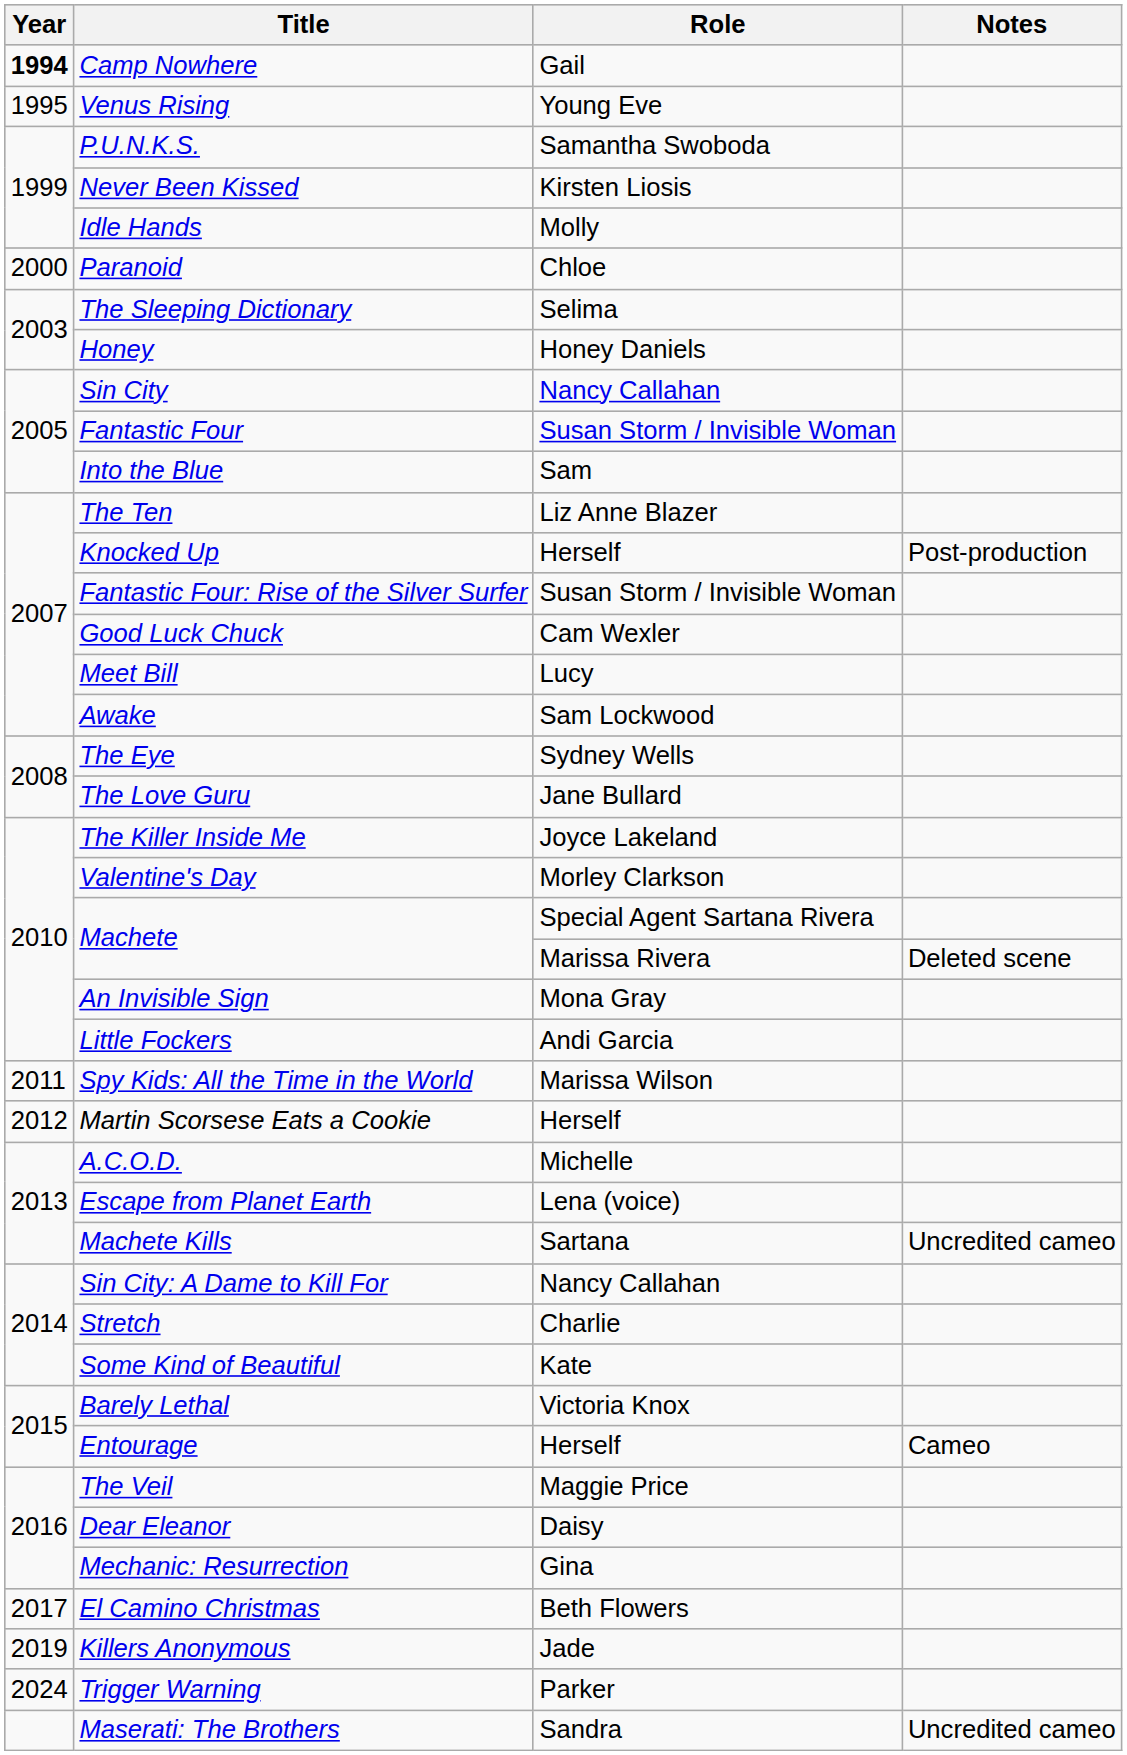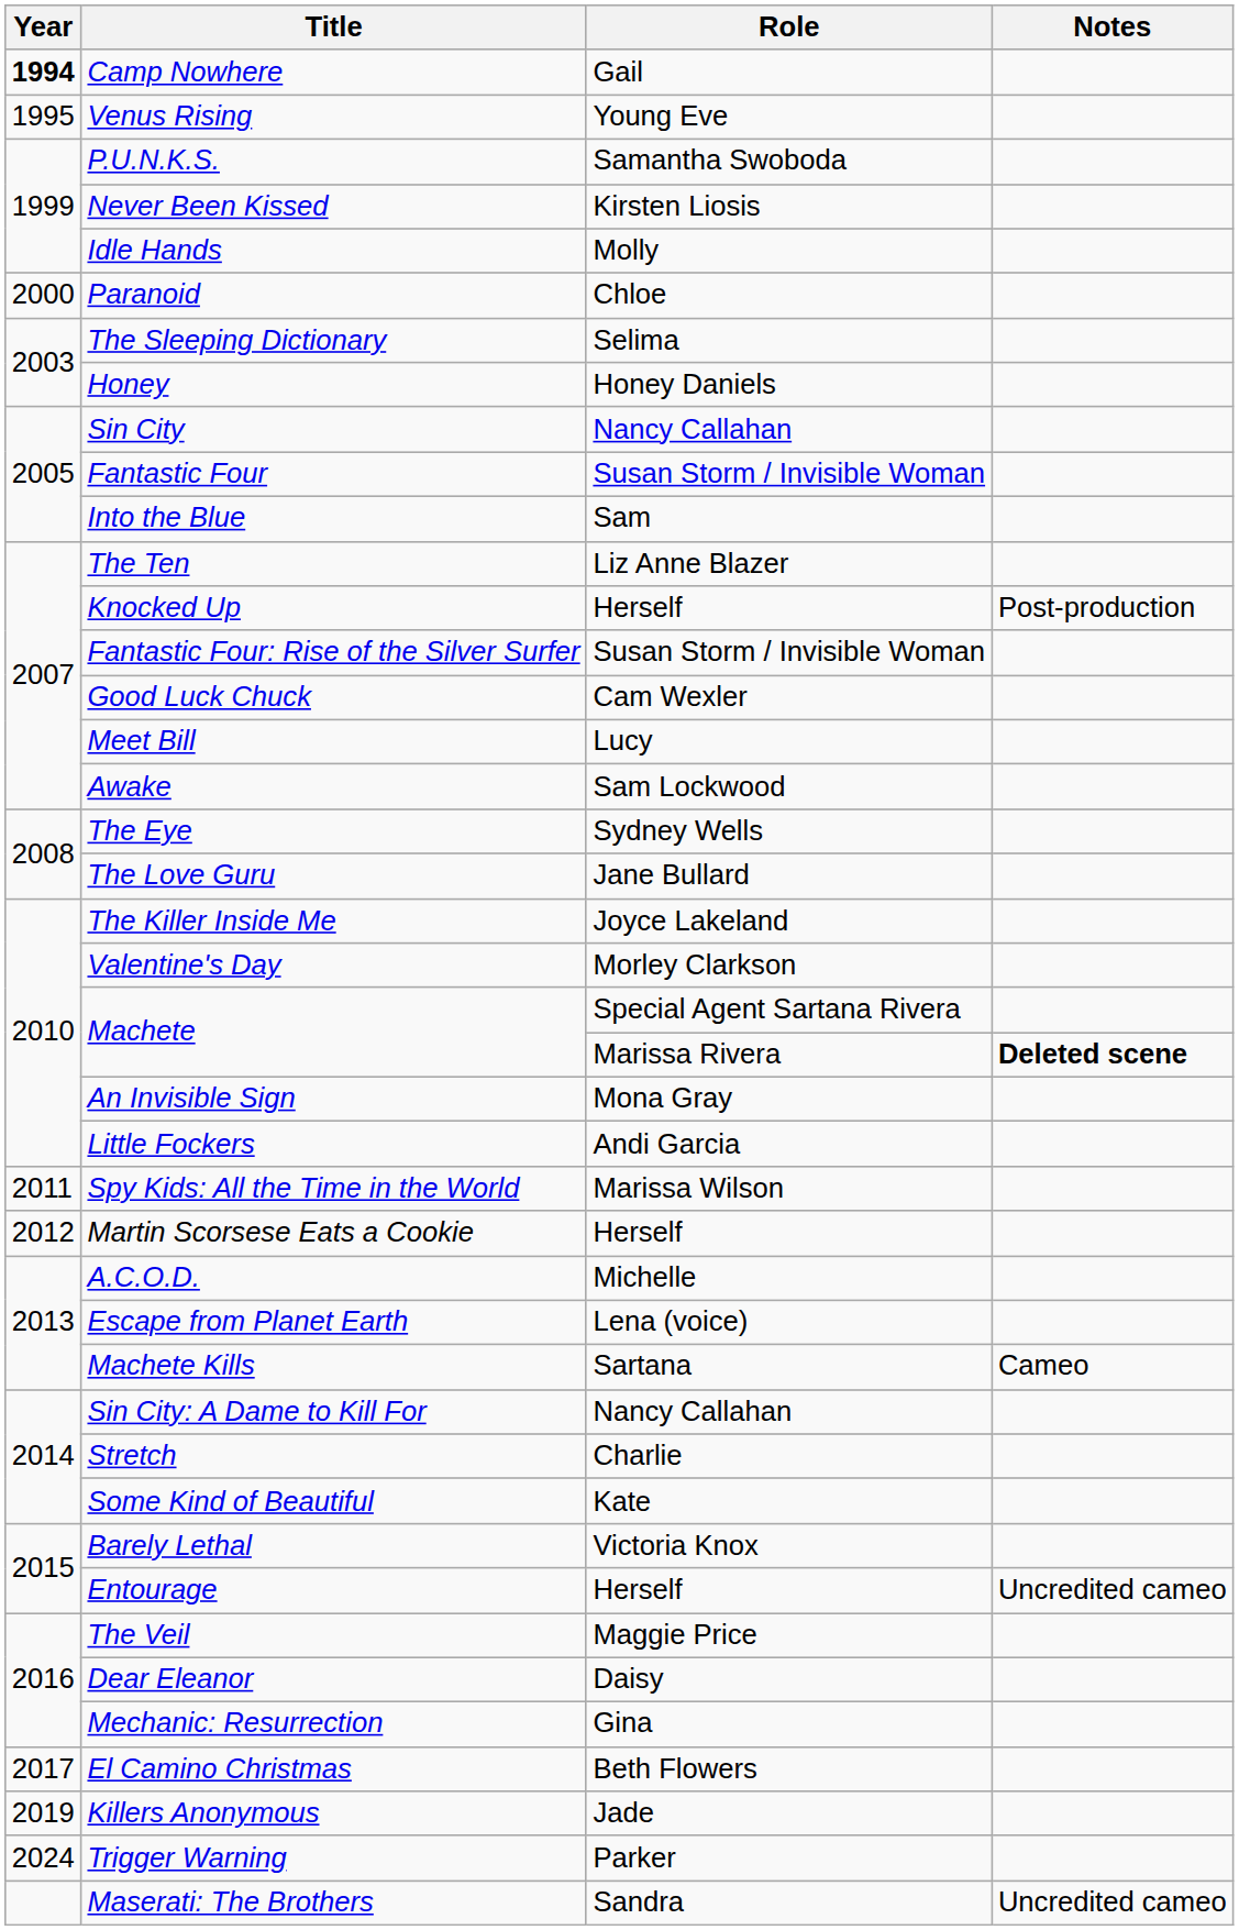 <table class="wikitable sortable">
 <tr>
 <th>Year</th>
 <th>Title</th>
 <th>Role</th>
 <th class="unsortable">Notes</th>
 </tr>
 <tr>
 <td><strong>1994</strong></td>
 <td><em><a href='#'>Camp Nowhere</a></em></td>
 <td>Gail</td>
 <td></td>
 </tr>
 <tr>
 <td>1995</td>
 <td><em><a href='#'>Venus Rising</a></em></td>
 <td>Young Eve</td>
 <td></td>
 </tr>
 <tr>
 <td rowspan=3>1999</td>
 <td><em><a href='#'>P.U.N.K.S.</a></em></td>
 <td>Samantha Swoboda</td>
 <td></td>
 </tr>
 <tr>
 <td><em><a href='#'>Never Been Kissed</a></em></td>
 <td>Kirsten Liosis</td>
 <td></td>
 </tr>
 <tr>
 <td><em><a href='#'>Idle Hands</a></em></td>
 <td>Molly</td>
 <td></td>
 </tr>
 <tr>
 <td>2000</td>
 <td><em><a href='#'>Paranoid</a></em></td>
 <td>Chloe</td>
 <td></td>
 </tr>
 <tr>
 <td rowspan=2>2003</td>
 <td><em><a href='#'>The Sleeping Dictionary</a></em></td>
 <td>Selima</td>
 <td></td>
 </tr>
 <tr>
 <td><em><a href='#'>Honey</a></em></td>
 <td>Honey Daniels</td>
 <td></td>
 </tr>
 <tr>
 <td rowspan=3>2005</td>
 <td><em><a href='#'>Sin City</a></em></td>
 <td><a href='#'>Nancy Callahan</a></td>
 <td></td>
 </tr>
 <tr>
 <td><em><a href='#'>Fantastic Four</a></em></td>
 <td><a href='#'>Susan Storm / Invisible Woman</a></td>
 <td></td>
 </tr>
 <tr>
 <td><em><a href='#'>Into the Blue</a></em></td>
 <td>Sam</td>
 <td></td>
 </tr>
 <tr>
 <td rowspan=6>2007</td>
 <td><em><a href='#'>The Ten</a></em></td>
 <td>Liz Anne Blazer</td>
 <td></td>
 </tr>
 <tr>
 <td><em><a href='#'>Knocked Up</a></em></td>
 <td>Herself</td>
 <td>Post-production</td>
 </tr>
 <tr>
 <td><em><a href='#'>Fantastic Four: Rise of the Silver Surfer</a></em></td>
 <td>Susan Storm / Invisible Woman</td>
 <td></td>
 </tr>
 <tr>
 <td><em><a href='#'>Good Luck Chuck</a></em></td>
 <td>Cam Wexler</td>
 <td></td>
 </tr>
 <tr>
 <td><em><a href='#'>Meet Bill</a></em></td>
 <td>Lucy</td>
 <td></td>
 </tr>
 <tr>
 <td><em><a href='#'>Awake</a></em></td>
 <td>Sam Lockwood</td>
 <td></td>
 </tr>
 <tr>
 <td rowspan=2>2008</td>
 <td><em><a href='#'>The Eye</a></em></td>
 <td>Sydney Wells</td>
 <td></td>
 </tr>
 <tr>
 <td><em><a href='#'>The Love Guru</a></em></td>
 <td>Jane Bullard</td>
 <td></td>
 </tr>
 <tr>
 <td rowspan=6>2010</td>
 <td><em><a href='#'>The Killer Inside Me</a></em></td>
 <td>Joyce Lakeland</td>
 <td></td>
 </tr>
 <tr>
 <td><em><a href='#'>Valentine's Day</a></em></td>
 <td>Morley Clarkson</td>
 <td></td>
 </tr>
 <tr>
 <td rowspan=2><em><a href='#'>Machete</a></em></td>
 <td>Special Agent Sartana Rivera</td>
 <td></td>
 </tr>
 <tr>
 <td>Marissa Rivera</td>
-<td>Deleted scene</td>
+<td><strong>Deleted scene</strong></td>
 </tr>
 <tr>
 <td><em><a href='#'>An Invisible Sign</a></em></td>
 <td>Mona Gray</td>
 <td></td>
 </tr>
 <tr>
 <td><em><a href='#'>Little Fockers</a></em></td>
 <td>Andi Garcia</td>
 <td></td>
 </tr>
 <tr>
 <td>2011</td>
 <td><em><a href='#'>Spy Kids: All the Time in the World</a></em></td>
 <td>Marissa Wilson</td>
 <td></td>
 </tr>
 <tr>
 <td>2012</td>
 <td><em>Martin Scorsese Eats a Cookie</em></td>
 <td>Herself</td>
 <td></td>
 </tr>
 <tr>
 <td rowspan=3>2013</td>
 <td><em><a href='#'>A.C.O.D.</a></em></td>
 <td>Michelle</td>
 <td></td>
 </tr>
 <tr>
 <td><em><a href='#'>Escape from Planet Earth</a></em></td>
 <td>Lena (voice)</td>
 <td></td>
 </tr>
 <tr>
 <td><em><a href='#'>Machete Kills</a></em></td>
 <td>Sartana</td>
-<td>Uncredited cameo</td>
+<td>Cameo</td>
 </tr>
 <tr>
 <td rowspan=3>2014</td>
 <td><em><a href='#'>Sin City: A Dame to Kill For</a></em></td>
 <td>Nancy Callahan</td>
 <td></td>
 </tr>
 <tr>
 <td><em><a href='#'>Stretch</a></em></td>
 <td>Charlie</td>
 <td></td>
 </tr>
 <tr>
 <td><em><a href='#'>Some Kind of Beautiful</a></em></td>
 <td>Kate</td>
 <td></td>
 </tr>
 <tr>
 <td rowspan=2>2015</td>
 <td><em><a href='#'>Barely Lethal</a></em></td>
 <td>Victoria Knox</td>
 <td></td>
 </tr>
 <tr>
 <td><em><a href='#'>Entourage</a></em></td>
 <td>Herself</td>
-<td>Cameo</td>
+<td>Uncredited cameo</td>
 </tr>
 <tr>
 <td rowspan=3>2016</td>
 <td><em><a href='#'>The Veil</a></em></td>
 <td>Maggie Price</td>
 <td></td>
 </tr>
 <tr>
 <td><em><a href='#'>Dear Eleanor</a></em></td>
 <td>Daisy</td>
 <td></td>
 </tr>
 <tr>
 <td><em><a href='#'>Mechanic: Resurrection</a></em></td>
 <td>Gina</td>
 <td></td>
 </tr>
 <tr>
 <td>2017</td>
 <td><em><a href='#'>El Camino Christmas</a></em></td>
 <td>Beth Flowers</td>
 <td></td>
 </tr>
 <tr>
 <td>2019</td>
 <td><em><a href='#'>Killers Anonymous</a></em></td>
 <td>Jade</td>
 <td></td>
 </tr>
 <tr>
 <td>2024</td>
 <td><em><a href='#'>Trigger Warning</a></em></td>
 <td>Parker</td>
 <td></td>
 </tr>
 <tr>
 <td></td>
 <td><em><a href='#'>Maserati: The Brothers</a></em></td>
 <td>Sandra</td>
 <td>Uncredited cameo</td>
 </tr>
 </table>
